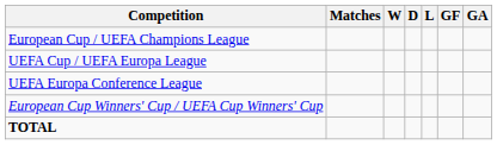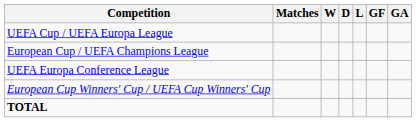 <table class="wikitable">
 <tr>
 <th>Competition</th>
 <th>Matches</th>
 <th>W</th>
 <th>D</th>
 <th>L</th>
 <th>GF</th>
 <th>GA</th>
 </tr>
 <tr>
-<td><a href='#'>European Cup / UEFA Champions League</a></td>
+<td><a href='#'>UEFA Cup / UEFA Europa League</a></td>
 <td></td>
 <td></td>
 <td></td>
 <td></td>
 <td></td>
 <td></td>
 </tr>
 <tr>
-<td><a href='#'>UEFA Cup / UEFA Europa League</a></td>
+<td><a href='#'>European Cup / UEFA Champions League</a></td>
 <td></td>
 <td></td>
 <td></td>
 <td></td>
 <td></td>
 <td></td>
 </tr>
 <tr>
 <td><a href='#'>UEFA Europa Conference League</a></td>
 <td></td>
 <td></td>
 <td></td>
 <td></td>
 <td></td>
 <td></td>
 </tr>
 <tr>
 <td><em><a href='#'>European Cup Winners' Cup / UEFA Cup Winners' Cup</a></em></td>
 <td></td>
 <td></td>
 <td></td>
 <td></td>
 <td></td>
 <td></td>
 </tr>
 <tr>
 <td><strong>TOTAL</strong></td>
 <td></td>
 <td></td>
 <td></td>
 <td></td>
 <td></td>
 <td></td>
 </tr>
 </table>
